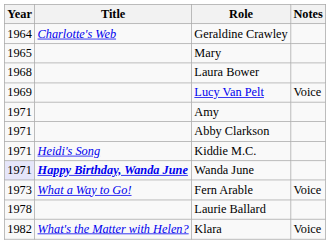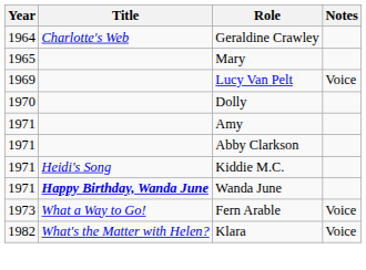 <table class="wikitable sortable">
 <tr>
 <th>Year</th>
 <th>Title</th>
 <th>Role</th>
 <th class="unsortable">Notes</th>
 </tr>
 <tr>
 <td>1964</td>
 <td><em><a href='#'>Charlotte's Web</a></em></td>
 <td>Geraldine Crawley</td>
 <td></td>
 </tr>
 <tr>
 <td>1965</td>
 <td><em></em></td>
 <td>Mary</td>
 <td></td>
 </tr>
 <tr>
-<td>1968</td>
-<td><em></em></td>
-<td>Laura Bower</td>
-<td></td>
-</tr>
-<tr>
 <td>1969</td>
 <td><em></em></td>
 <td><a href='#'>Lucy Van Pelt</a></td>
 <td>Voice</td>
+</tr>
+<tr>
+<td>1970</td>
+<td><em></em></td>
+<td>Dolly</td>
+<td></td>
 </tr>
 <tr>
 <td>1971</td>
 <td><em></em></td>
 <td>Amy</td>
 <td></td>
 </tr>
 <tr>
 <td>1971</td>
 <td><em></em></td>
 <td>Abby Clarkson</td>
 <td></td>
 </tr>
 <tr>
 <td>1971</td>
 <td><em><a href='#'>Heidi's Song</a></em></td>
 <td>Kiddie M.C.</td>
 <td></td>
 </tr>
 <tr>
-<td style="background: lavender;">1971</td>
+<td>1971</td>
 <td><strong><em><a href='#'>Happy Birthday, Wanda June</a></em></strong></td>
 <td>Wanda June</td>
 <td></td>
 </tr>
 <tr>
 <td>1973</td>
 <td><em><a href='#'>What a Way to Go!</a></em></td>
 <td>Fern Arable</td>
 <td>Voice</td>
 </tr>
 <tr>
-<td>1978</td>
-<td><em></em></td>
-<td>Laurie Ballard</td>
-<td></td>
-</tr>
-<tr>
 <td>1982</td>
 <td><em><a href='#'>What's the Matter with Helen?</a></em></td>
 <td>Klara</td>
 <td>Voice</td>
 </tr>
 </table>
